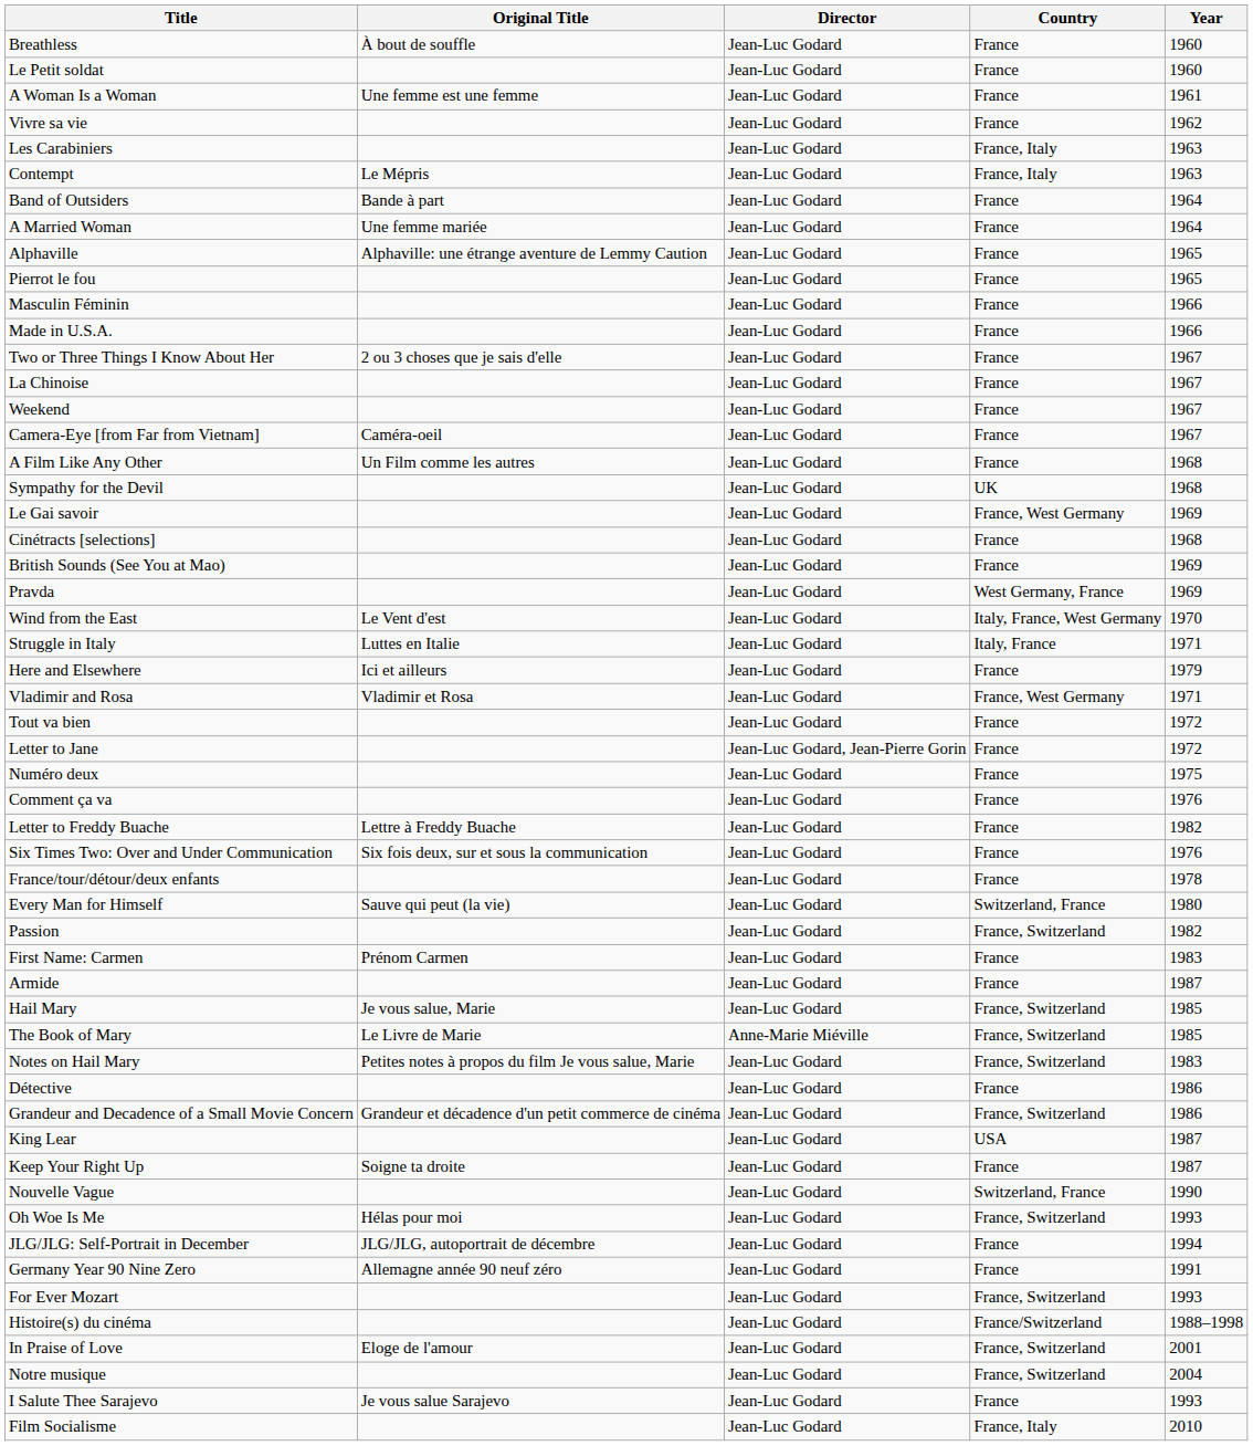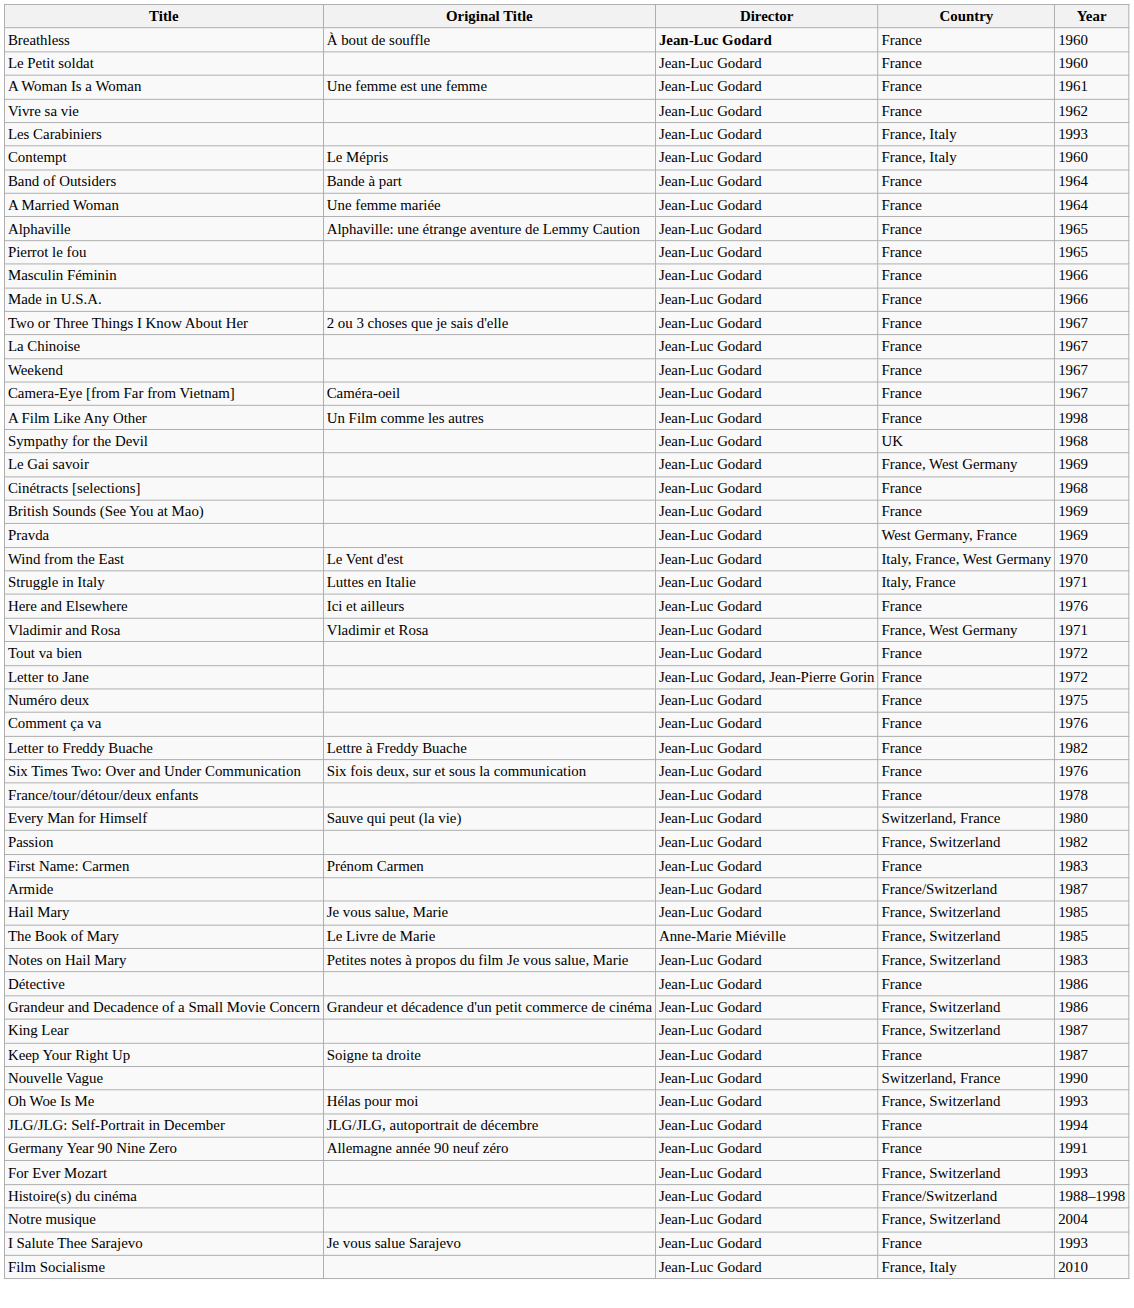 <table class="wikitable">
 <tr>
 <th>Title</th>
 <th>Original Title</th>
 <th>Director</th>
 <th>Country</th>
 <th>Year</th>
 </tr>
 <tr>
 <td>Breathless</td>
 <td>À bout de souffle</td>
-<td>Jean-Luc Godard</td>
+<td><strong>Jean-Luc Godard</strong></td>
 <td>France</td>
 <td>1960</td>
 </tr>
 <tr>
 <td>Le Petit soldat</td>
 <td></td>
 <td>Jean-Luc Godard</td>
 <td>France</td>
 <td>1960</td>
 </tr>
 <tr>
 <td>A Woman Is a Woman</td>
 <td>Une femme est une femme</td>
 <td>Jean-Luc Godard</td>
 <td>France</td>
 <td>1961</td>
 </tr>
 <tr>
 <td>Vivre sa vie</td>
 <td></td>
 <td>Jean-Luc Godard</td>
 <td>France</td>
 <td>1962</td>
 </tr>
 <tr>
 <td>Les Carabiniers</td>
 <td></td>
 <td>Jean-Luc Godard</td>
 <td>France, Italy</td>
-<td>1963</td>
+<td>1993</td>
 </tr>
 <tr>
 <td>Contempt</td>
 <td>Le Mépris</td>
 <td>Jean-Luc Godard</td>
 <td>France, Italy</td>
-<td>1963</td>
+<td>1960</td>
 </tr>
 <tr>
 <td>Band of Outsiders</td>
 <td>Bande à part</td>
 <td>Jean-Luc Godard</td>
 <td>France</td>
 <td>1964</td>
 </tr>
 <tr>
 <td>A Married Woman</td>
 <td>Une femme mariée</td>
 <td>Jean-Luc Godard</td>
 <td>France</td>
 <td>1964</td>
 </tr>
 <tr>
 <td>Alphaville</td>
 <td>Alphaville: une étrange aventure de Lemmy Caution</td>
 <td>Jean-Luc Godard</td>
 <td>France</td>
 <td>1965</td>
 </tr>
 <tr>
 <td>Pierrot le fou</td>
 <td></td>
 <td>Jean-Luc Godard</td>
 <td>France</td>
 <td>1965</td>
 </tr>
 <tr>
 <td>Masculin Féminin</td>
 <td></td>
 <td>Jean-Luc Godard</td>
 <td>France</td>
 <td>1966</td>
 </tr>
 <tr>
 <td>Made in U.S.A.</td>
 <td></td>
 <td>Jean-Luc Godard</td>
 <td>France</td>
 <td>1966</td>
 </tr>
 <tr>
 <td>Two or Three Things I Know About Her</td>
 <td>2 ou 3 choses que je sais d'elle</td>
 <td>Jean-Luc Godard</td>
 <td>France</td>
 <td>1967</td>
 </tr>
 <tr>
 <td>La Chinoise</td>
 <td></td>
 <td>Jean-Luc Godard</td>
 <td>France</td>
 <td>1967</td>
 </tr>
 <tr>
 <td>Weekend</td>
 <td></td>
 <td>Jean-Luc Godard</td>
 <td>France</td>
 <td>1967</td>
 </tr>
 <tr>
 <td>Camera-Eye [from Far from Vietnam]</td>
 <td>Caméra-oeil</td>
 <td>Jean-Luc Godard</td>
 <td>France</td>
 <td>1967</td>
 </tr>
 <tr>
 <td>A Film Like Any Other</td>
 <td>Un Film comme les autres</td>
 <td>Jean-Luc Godard</td>
 <td>France</td>
-<td>1968</td>
+<td>1998</td>
 </tr>
 <tr>
 <td>Sympathy for the Devil</td>
 <td></td>
 <td>Jean-Luc Godard</td>
 <td>UK</td>
 <td>1968</td>
 </tr>
 <tr>
 <td>Le Gai savoir</td>
 <td></td>
 <td>Jean-Luc Godard</td>
 <td>France, West Germany</td>
 <td>1969</td>
 </tr>
 <tr>
 <td>Cinétracts [selections]</td>
 <td></td>
 <td>Jean-Luc Godard</td>
 <td>France</td>
 <td>1968</td>
 </tr>
 <tr>
 <td>British Sounds (See You at Mao)</td>
 <td></td>
 <td>Jean-Luc Godard</td>
 <td>France</td>
 <td>1969</td>
 </tr>
 <tr>
 <td>Pravda</td>
 <td></td>
 <td>Jean-Luc Godard</td>
 <td>West Germany, France</td>
 <td>1969</td>
 </tr>
 <tr>
 <td>Wind from the East</td>
 <td>Le Vent d'est</td>
 <td>Jean-Luc Godard</td>
 <td>Italy, France, West Germany</td>
 <td>1970</td>
 </tr>
 <tr>
 <td>Struggle in Italy</td>
 <td>Luttes en Italie</td>
 <td>Jean-Luc Godard</td>
 <td>Italy, France</td>
 <td>1971</td>
 </tr>
 <tr>
 <td>Here and Elsewhere</td>
 <td>Ici et ailleurs</td>
 <td>Jean-Luc Godard</td>
 <td>France</td>
-<td>1979</td>
+<td>1976</td>
 </tr>
 <tr>
 <td>Vladimir and Rosa</td>
 <td>Vladimir et Rosa</td>
 <td>Jean-Luc Godard</td>
 <td>France, West Germany</td>
 <td>1971</td>
 </tr>
 <tr>
 <td>Tout va bien</td>
 <td></td>
 <td>Jean-Luc Godard</td>
 <td>France</td>
 <td>1972</td>
 </tr>
 <tr>
 <td>Letter to Jane</td>
 <td></td>
 <td>Jean-Luc Godard, Jean-Pierre Gorin</td>
 <td>France</td>
 <td>1972</td>
 </tr>
 <tr>
 <td>Numéro deux</td>
 <td></td>
 <td>Jean-Luc Godard</td>
 <td>France</td>
 <td>1975</td>
 </tr>
 <tr>
 <td>Comment ça va</td>
 <td></td>
 <td>Jean-Luc Godard</td>
 <td>France</td>
 <td>1976</td>
 </tr>
 <tr>
 <td>Letter to Freddy Buache</td>
 <td>Lettre à Freddy Buache</td>
 <td>Jean-Luc Godard</td>
 <td>France</td>
 <td>1982</td>
 </tr>
 <tr>
 <td>Six Times Two: Over and Under Communication</td>
 <td>Six fois deux, sur et sous la communication</td>
 <td>Jean-Luc Godard</td>
 <td>France</td>
 <td>1976</td>
 </tr>
 <tr>
 <td>France/tour/détour/deux enfants</td>
 <td></td>
 <td>Jean-Luc Godard</td>
 <td>France</td>
 <td>1978</td>
 </tr>
 <tr>
 <td>Every Man for Himself</td>
 <td>Sauve qui peut (la vie)</td>
 <td>Jean-Luc Godard</td>
 <td>Switzerland, France</td>
 <td>1980</td>
 </tr>
 <tr>
 <td>Passion</td>
 <td></td>
 <td>Jean-Luc Godard</td>
 <td>France, Switzerland</td>
 <td>1982</td>
 </tr>
 <tr>
 <td>First Name: Carmen</td>
 <td>Prénom Carmen</td>
 <td>Jean-Luc Godard</td>
 <td>France</td>
 <td>1983</td>
 </tr>
 <tr>
 <td>Armide</td>
 <td></td>
 <td>Jean-Luc Godard</td>
-<td>France</td>
+<td>France/Switzerland</td>
 <td>1987</td>
 </tr>
 <tr>
 <td>Hail Mary</td>
 <td>Je vous salue, Marie</td>
 <td>Jean-Luc Godard</td>
 <td>France, Switzerland</td>
 <td>1985</td>
 </tr>
 <tr>
 <td>The Book of Mary</td>
 <td>Le Livre de Marie</td>
 <td>Anne-Marie Miéville</td>
 <td>France, Switzerland</td>
 <td>1985</td>
 </tr>
 <tr>
 <td>Notes on Hail Mary</td>
 <td>Petites notes à propos du film Je vous salue, Marie</td>
 <td>Jean-Luc Godard</td>
 <td>France, Switzerland</td>
 <td>1983</td>
 </tr>
 <tr>
 <td>Détective</td>
 <td></td>
 <td>Jean-Luc Godard</td>
 <td>France</td>
 <td>1986</td>
 </tr>
 <tr>
 <td>Grandeur and Decadence of a Small Movie Concern</td>
 <td>Grandeur et décadence d'un petit commerce de cinéma</td>
 <td>Jean-Luc Godard</td>
 <td>France, Switzerland</td>
 <td>1986</td>
 </tr>
 <tr>
 <td>King Lear</td>
 <td></td>
 <td>Jean-Luc Godard</td>
-<td>USA</td>
+<td>France, Switzerland</td>
 <td>1987</td>
 </tr>
 <tr>
 <td>Keep Your Right Up</td>
 <td>Soigne ta droite</td>
 <td>Jean-Luc Godard</td>
 <td>France</td>
 <td>1987</td>
 </tr>
 <tr>
 <td>Nouvelle Vague</td>
 <td></td>
 <td>Jean-Luc Godard</td>
 <td>Switzerland, France</td>
 <td>1990</td>
 </tr>
 <tr>
 <td>Oh Woe Is Me</td>
 <td>Hélas pour moi</td>
 <td>Jean-Luc Godard</td>
 <td>France, Switzerland</td>
 <td>1993</td>
 </tr>
 <tr>
 <td>JLG/JLG: Self-Portrait in December</td>
 <td>JLG/JLG, autoportrait de décembre</td>
 <td>Jean-Luc Godard</td>
 <td>France</td>
 <td>1994</td>
 </tr>
 <tr>
 <td>Germany Year 90 Nine Zero</td>
 <td>Allemagne année 90 neuf zéro</td>
 <td>Jean-Luc Godard</td>
 <td>France</td>
 <td>1991</td>
 </tr>
 <tr>
 <td>For Ever Mozart</td>
 <td></td>
 <td>Jean-Luc Godard</td>
 <td>France, Switzerland</td>
 <td>1993</td>
 </tr>
 <tr>
 <td>Histoire(s) du cinéma</td>
 <td></td>
 <td>Jean-Luc Godard</td>
 <td>France/Switzerland</td>
 <td>1988–1998</td>
 </tr>
 <tr>
-<td>In Praise of Love</td>
-<td>Eloge de l'amour</td>
-<td>Jean-Luc Godard</td>
-<td>France, Switzerland</td>
-<td>2001</td>
-</tr>
-<tr>
 <td>Notre musique</td>
 <td></td>
 <td>Jean-Luc Godard</td>
 <td>France, Switzerland</td>
 <td>2004</td>
 </tr>
 <tr>
 <td>I Salute Thee Sarajevo</td>
 <td>Je vous salue Sarajevo</td>
 <td>Jean-Luc Godard</td>
 <td>France</td>
 <td>1993</td>
 </tr>
 <tr>
 <td>Film Socialisme</td>
 <td></td>
 <td>Jean-Luc Godard</td>
 <td>France, Italy</td>
 <td>2010</td>
 </tr>
 </table>
